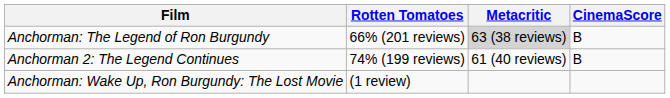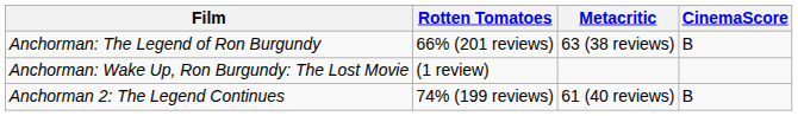 <table class="wikitable sortable plainrowheaders">
 <tr>
 <th>Film</th>
 <th><a href='#'>Rotten Tomatoes</a></th>
 <th><a href='#'>Metacritic</a></th>
 <th><a href='#'>CinemaScore</a></th>
 </tr>
 <tr>
 <td><em>Anchorman: The Legend of Ron Burgundy</em></td>
 <td>66% (201 reviews)</td>
-<td style="background: lightgrey;">63 (38 reviews)</td>
-<td>B</td>
-</tr>
-<tr>
-<td><em>Anchorman 2: The Legend Continues</em></td>
-<td>74% (199 reviews)</td>
-<td>61 (40 reviews)</td>
+<td>63 (38 reviews)</td>
 <td>B</td>
 </tr>
 <tr>
 <td><em>Anchorman: Wake Up, Ron Burgundy: The Lost Movie</em></td>
 <td> (1 review)</td>
 <td></td>
 <td></td>
 </tr>
+<tr>
+<td><em>Anchorman 2: The Legend Continues</em></td>
+<td>74% (199 reviews)</td>
+<td>61 (40 reviews)</td>
+<td>B</td>
+</tr>
 </table>
